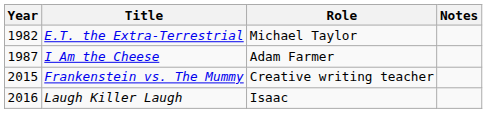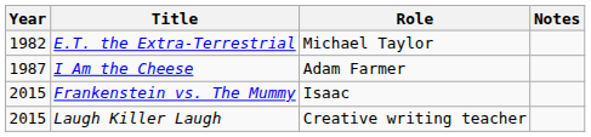 <table class="wikitable sortable">
 <tr>
 <th>Year</th>
 <th>Title</th>
 <th>Role</th>
 <th>Notes</th>
 </tr>
 <tr>
 <td>1982</td>
 <td><em><a href='#'>E.T. the Extra-Terrestrial</a></em></td>
 <td>Michael Taylor</td>
 <td></td>
 </tr>
 <tr>
 <td>1987</td>
 <td><em><a href='#'>I Am the Cheese</a></em></td>
 <td>Adam Farmer</td>
 <td></td>
 </tr>
 <tr>
 <td>2015</td>
 <td><em><a href='#'>Frankenstein vs. The Mummy</a></em></td>
+<td>Isaac</td>
+<td></td>
+</tr>
+<tr>
+<td>2015</td>
+<td><em>Laugh Killer Laugh</em></td>
 <td>Creative writing teacher</td>
 <td></td>
 </tr>
-<tr>
-<td>2016</td>
-<td><em>Laugh Killer Laugh</em></td>
-<td>Isaac</td>
-<td></td>
-</tr>
 </table>
